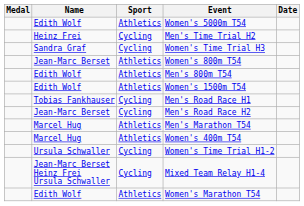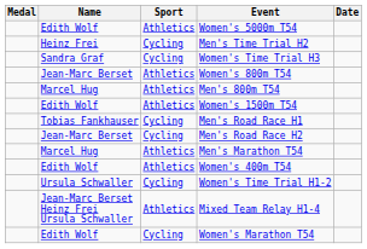 <table class="wikitable sortable" style="font-size: 95%">
 <tr>
 <th>Medal</th>
 <th>Name</th>
 <th>Sport</th>
 <th>Event</th>
 <th>Date</th>
 </tr>
 <tr>
 <td></td>
 <td><a href='#'>Edith Wolf</a></td>
 <td><a href='#'>Athletics</a></td>
 <td><a href='#'>Women's 5000m T54</a></td>
 <td></td>
 </tr>
 <tr>
 <td></td>
 <td><a href='#'>Heinz Frei</a></td>
 <td><a href='#'>Cycling</a></td>
 <td><a href='#'>Men's Time Trial H2</a></td>
 <td></td>
 </tr>
 <tr>
 <td></td>
 <td><a href='#'>Sandra Graf</a></td>
 <td><a href='#'>Cycling</a></td>
 <td><a href='#'>Women's Time Trial H3</a></td>
 <td></td>
 </tr>
 <tr>
 <td></td>
 <td><a href='#'>Jean-Marc Berset</a></td>
 <td><a href='#'>Athletics</a></td>
 <td><a href='#'>Women's 800m T54</a></td>
 <td></td>
 </tr>
 <tr>
 <td></td>
-<td><a href='#'>Edith Wolf</a></td>
+<td><a href='#'>Marcel Hug</a></td>
 <td><a href='#'>Athletics</a></td>
 <td><a href='#'>Men's 800m T54</a></td>
 <td></td>
 </tr>
 <tr>
 <td></td>
 <td><a href='#'>Edith Wolf</a></td>
 <td><a href='#'>Athletics</a></td>
 <td><a href='#'>Women's 1500m T54</a></td>
 <td></td>
 </tr>
 <tr>
 <td></td>
 <td><a href='#'>Tobias Fankhauser</a></td>
 <td><a href='#'>Cycling</a></td>
 <td><a href='#'>Men's Road Race H1</a></td>
 <td></td>
 </tr>
 <tr>
 <td></td>
 <td><a href='#'>Jean-Marc Berset</a></td>
 <td><a href='#'>Cycling</a></td>
 <td><a href='#'>Men's Road Race H2</a></td>
 <td></td>
 </tr>
 <tr>
 <td></td>
 <td><a href='#'>Marcel Hug</a></td>
 <td><a href='#'>Athletics</a></td>
 <td><a href='#'>Men's Marathon T54</a></td>
 <td></td>
 </tr>
 <tr>
 <td></td>
-<td><a href='#'>Marcel Hug</a></td>
+<td><a href='#'>Edith Wolf</a></td>
 <td><a href='#'>Athletics</a></td>
 <td><a href='#'>Women's 400m T54</a></td>
 <td></td>
 </tr>
 <tr>
 <td></td>
 <td><a href='#'>Ursula Schwaller</a></td>
 <td><a href='#'>Cycling</a></td>
 <td><a href='#'>Women's Time Trial H1-2</a></td>
 <td></td>
 </tr>
 <tr>
 <td></td>
 <td><a href='#'>Jean-Marc Berset</a><br><a href='#'>Heinz Frei</a><br><a href='#'>Ursula Schwaller</a></td>
-<td><a href='#'>Cycling</a></td>
+<td><a href='#'>Athletics</a></td>
 <td><a href='#'>Mixed Team Relay H1-4</a></td>
 <td></td>
 </tr>
 <tr>
 <td></td>
 <td><a href='#'>Edith Wolf</a></td>
-<td><a href='#'>Athletics</a></td>
+<td><a href='#'>Cycling</a></td>
 <td><a href='#'>Women's Marathon T54</a></td>
 <td></td>
 </tr>
 </table>
